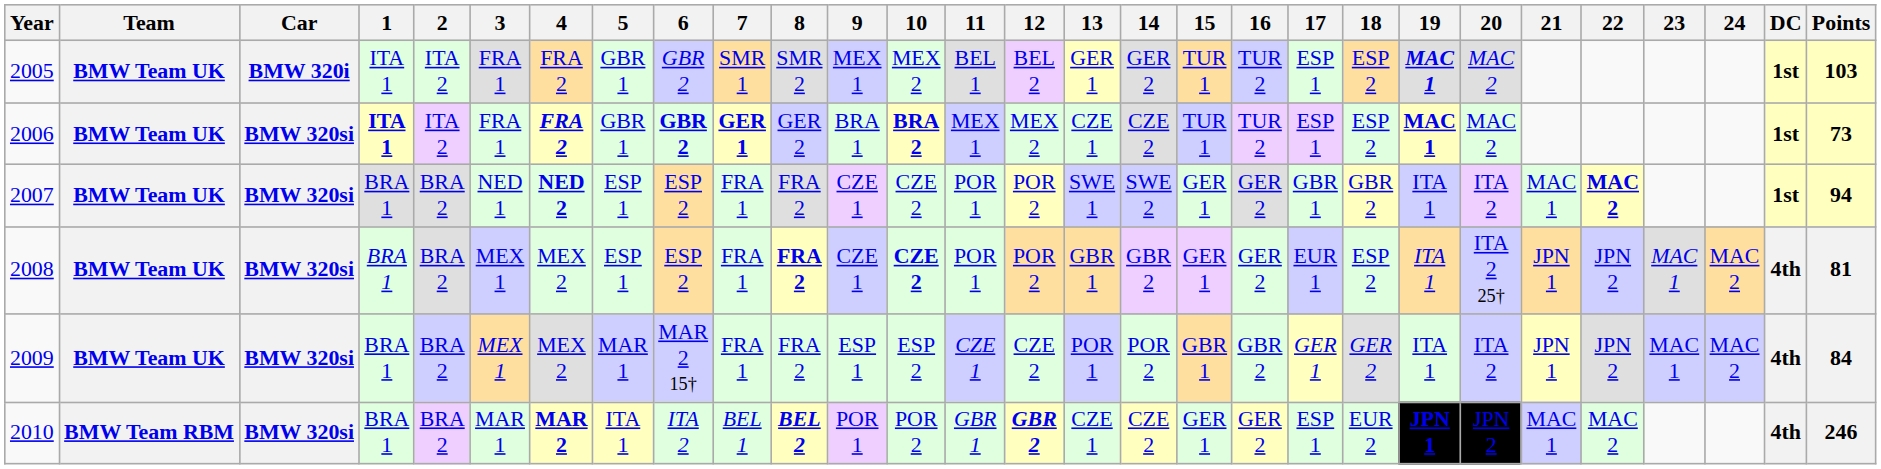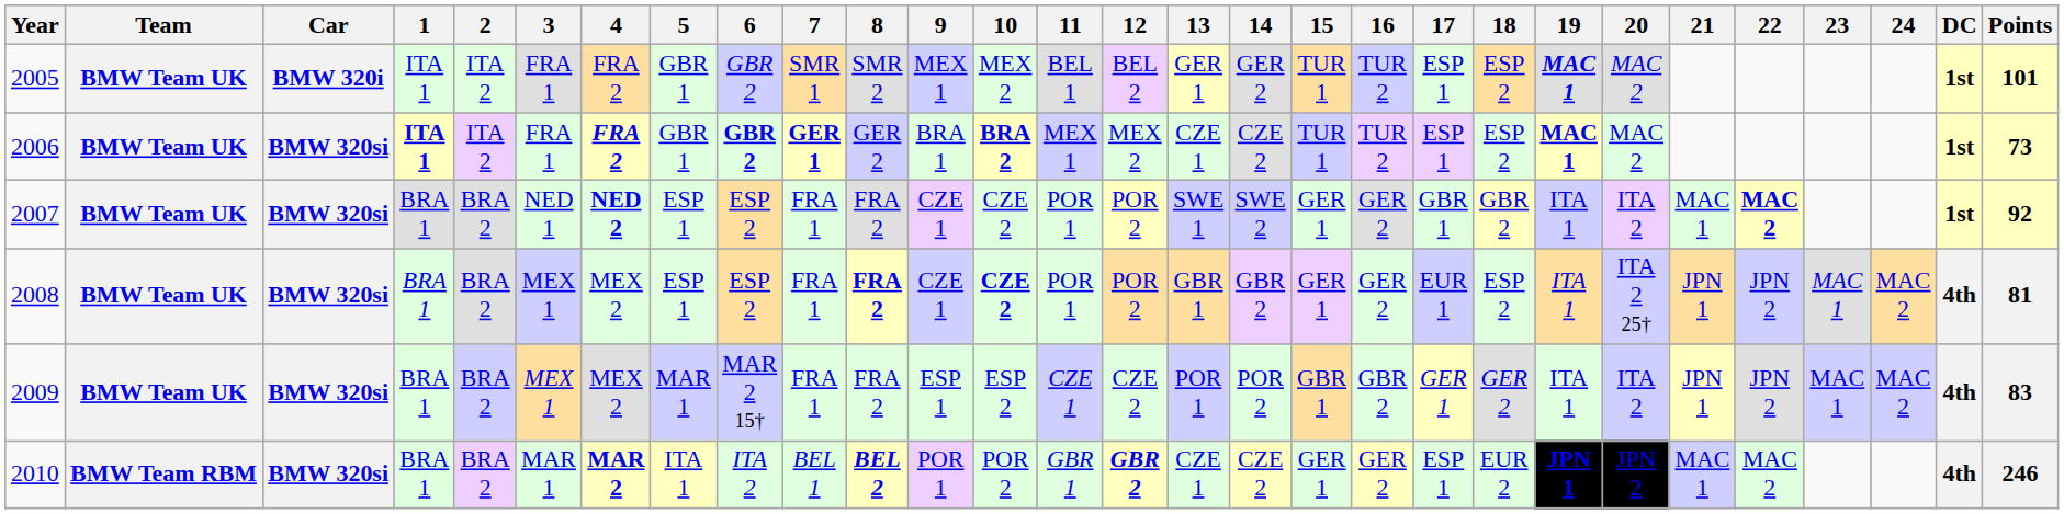 <table class="wikitable" style="text-align:center; font-size:85%">
 <tr>
 <th>Year</th>
 <th>Team</th>
 <th>Car</th>
 <th>1</th>
 <th>2</th>
 <th>3</th>
 <th>4</th>
 <th>5</th>
 <th>6</th>
 <th>7</th>
 <th>8</th>
 <th>9</th>
 <th>10</th>
 <th>11</th>
 <th>12</th>
 <th>13</th>
 <th>14</th>
 <th>15</th>
 <th>16</th>
 <th>17</th>
 <th>18</th>
 <th>19</th>
 <th>20</th>
 <th>21</th>
 <th>22</th>
 <th>23</th>
 <th>24</th>
 <th>DC</th>
 <th>Points</th>
 </tr>
 <tr>
 <td><a href='#'>2005</a></td>
 <th nowrap><a href='#'>BMW Team UK</a></th>
 <th nowrap><a href='#'>BMW 320i</a></th>
 <td style="background:#dfffdf;"><a href='#'>ITA<br>1</a><br></td>
 <td style="background:#dfffdf;"><a href='#'>ITA<br>2</a><br></td>
 <td style="background:#dfdfdf;"><a href='#'>FRA<br>1</a><br></td>
 <td style="background:#ffdf9f;"><a href='#'>FRA<br>2</a><br></td>
 <td style="background:#dfffdf;"><a href='#'>GBR<br>1</a><br></td>
 <td style="background:#cfcfff;"><em><a href='#'>GBR<br>2</a></em><br></td>
 <td style="background:#ffdf9f;"><a href='#'>SMR<br>1</a><br></td>
 <td style="background:#dfdfdf;"><a href='#'>SMR<br>2</a><br></td>
 <td style="background:#cfcfff;"><a href='#'>MEX<br>1</a><br></td>
 <td style="background:#dfffdf;"><a href='#'>MEX<br>2</a><br></td>
 <td style="background:#dfdfdf;"><a href='#'>BEL<br>1</a><br></td>
 <td style="background:#efcfff;"><a href='#'>BEL<br>2</a><br></td>
 <td style="background:#ffffbf;"><a href='#'>GER<br>1</a><br></td>
 <td style="background:#dfdfdf;"><a href='#'>GER<br>2</a><br></td>
 <td style="background:#ffdf9f;"><a href='#'>TUR<br>1</a><br></td>
 <td style="background:#cfcfff;"><a href='#'>TUR<br>2</a><br></td>
 <td style="background:#dfffdf;"><a href='#'>ESP<br>1</a><br></td>
 <td style="background:#ffdf9f;"><a href='#'>ESP<br>2</a><br></td>
 <td style="background:#dfdfdf;"><strong><em><a href='#'>MAC<br>1</a></em></strong><br></td>
 <td style="background:#dfdfdf;"><em><a href='#'>MAC<br>2</a></em><br></td>
 <td></td>
 <td></td>
 <td></td>
 <td></td>
 <th style="background:#ffffbf;">1st</th>
-<th style="background:#ffffbf;">103</th>
+<th style="background:#ffffbf;">101</th>
 </tr>
 <tr>
 <td><a href='#'>2006</a></td>
 <th nowrap><a href='#'>BMW Team UK</a></th>
 <th nowrap><a href='#'>BMW 320si</a></th>
 <td style="background:#ffffbf;"><strong><a href='#'>ITA<br>1</a></strong><br></td>
 <td style="background:#efcfff;"><a href='#'>ITA<br>2</a><br></td>
 <td style="background:#dfffdf;"><a href='#'>FRA<br>1</a><br></td>
 <td style="background:#ffffbf;"><strong><em><a href='#'>FRA<br>2</a></em></strong><br></td>
 <td style="background:#dfffdf;"><a href='#'>GBR<br>1</a><br></td>
 <td style="background:#dfffdf;"><strong><a href='#'>GBR<br>2</a></strong><br></td>
 <td style="background:#ffffbf;"><strong><a href='#'>GER<br>1</a></strong><br></td>
 <td style="background:#cfcfff;"><a href='#'>GER<br>2</a><br></td>
 <td style="background:#dfffdf;"><a href='#'>BRA<br>1</a><br></td>
 <td style="background:#ffffbf;"><strong><a href='#'>BRA<br>2</a></strong><br></td>
 <td style="background:#cfcfff;"><a href='#'>MEX<br>1</a><br></td>
 <td style="background:#dfffdf;"><a href='#'>MEX<br>2</a><br></td>
 <td style="background:#dfffdf;"><a href='#'>CZE<br>1</a><br></td>
 <td style="background:#dfdfdf;"><a href='#'>CZE<br>2</a><br></td>
 <td style="background:#cfcfff;"><a href='#'>TUR<br>1</a><br></td>
 <td style="background:#efcfff;"><a href='#'>TUR<br>2</a><br></td>
 <td style="background:#efcfff;"><a href='#'>ESP<br>1</a><br></td>
 <td style="background:#dfffdf;"><a href='#'>ESP<br>2</a><br></td>
 <td style="background:#ffffbf;"><strong><a href='#'>MAC<br>1</a></strong><br></td>
 <td style="background:#dfffdf;"><a href='#'>MAC<br>2</a><br></td>
 <td></td>
 <td></td>
 <td></td>
 <td></td>
 <th style="background:#ffffbf;">1st</th>
 <th style="background:#ffffbf;">73</th>
 </tr>
 <tr>
 <td><a href='#'>2007</a></td>
 <th nowrap><a href='#'>BMW Team UK</a></th>
 <th nowrap><a href='#'>BMW 320si</a></th>
 <td style="background:#dfdfdf;"><a href='#'>BRA<br>1</a><br></td>
 <td style="background:#dfdfdf;"><a href='#'>BRA<br>2</a><br></td>
 <td style="background:#dfffdf;"><a href='#'>NED<br>1</a><br></td>
 <td style="background:#dfffdf;"><strong><a href='#'>NED<br>2</a></strong><br></td>
 <td style="background:#dfffdf;"><a href='#'>ESP<br>1</a><br></td>
 <td style="background:#ffdf9f;"><a href='#'>ESP<br>2</a><br></td>
 <td style="background:#dfffdf;"><a href='#'>FRA<br>1</a><br></td>
 <td style="background:#dfdfdf;"><a href='#'>FRA<br>2</a><br></td>
 <td style="background:#efcfff;"><a href='#'>CZE<br>1</a><br></td>
 <td style="background:#dfffdf;"><a href='#'>CZE<br>2</a><br></td>
 <td style="background:#dfffdf;"><a href='#'>POR<br>1</a><br></td>
 <td style="background:#ffffbf;"><a href='#'>POR<br>2</a><br></td>
 <td style="background:#cfcfff;"><a href='#'>SWE<br>1</a><br></td>
 <td style="background:#cfcfff;"><a href='#'>SWE<br>2</a><br></td>
 <td style="background:#dfffdf;"><a href='#'>GER<br>1</a><br></td>
 <td style="background:#dfdfdf;"><a href='#'>GER<br>2</a><br></td>
 <td style="background:#dfffdf;"><a href='#'>GBR<br>1</a><br></td>
 <td style="background:#ffffbf;"><a href='#'>GBR<br>2</a><br></td>
 <td style="background:#cfcfff;"><a href='#'>ITA<br>1</a><br></td>
 <td style="background:#efcfff;"><a href='#'>ITA<br>2</a><br></td>
 <td style="background:#dfffdf;"><a href='#'>MAC<br>1</a><br></td>
 <td style="background:#ffffbf;"><strong><a href='#'>MAC<br>2</a></strong><br></td>
 <td></td>
 <td></td>
 <th style="background:#ffffbf;">1st</th>
-<th style="background:#ffffbf;">94</th>
+<th style="background:#ffffbf;">92</th>
 </tr>
 <tr>
 <td><a href='#'>2008</a></td>
 <th nowrap><a href='#'>BMW Team UK</a></th>
 <th nowrap><a href='#'>BMW 320si</a></th>
 <td style="background:#dfffdf;"><em><a href='#'>BRA<br>1</a></em><br></td>
 <td style="background:#dfdfdf;"><a href='#'>BRA<br>2</a><br></td>
 <td style="background:#cfcfff;"><a href='#'>MEX<br>1</a><br></td>
 <td style="background:#dfffdf;"><a href='#'>MEX<br>2</a><br></td>
 <td style="background:#dfffdf;"><a href='#'>ESP<br>1</a><br></td>
 <td style="background:#ffdf9f;"><a href='#'>ESP<br>2</a><br></td>
 <td style="background:#dfffdf;"><a href='#'>FRA<br>1</a><br></td>
 <td style="background:#ffffbf;"><strong><a href='#'>FRA<br>2</a></strong><br></td>
 <td style="background:#cfcfff;"><a href='#'>CZE<br>1</a><br></td>
 <td style="background:#dfffdf;"><strong><a href='#'>CZE<br>2</a><br></strong></td>
 <td style="background:#dfffdf;"><a href='#'>POR<br>1</a><br></td>
 <td style="background:#ffdf9f;"><a href='#'>POR<br>2</a><br></td>
 <td style="background:#ffdf9f;"><a href='#'>GBR<br>1</a><br></td>
 <td style="background:#efcfff;"><a href='#'>GBR<br>2</a><br></td>
 <td style="background:#efcfff;"><a href='#'>GER<br>1</a><br></td>
 <td style="background:#dfffdf;"><a href='#'>GER<br>2</a><br></td>
 <td style="background:#cfcfff;"><a href='#'>EUR<br>1</a><br></td>
 <td style="background:#dfffdf;"><a href='#'>ESP<br>2</a><br></td>
 <td style="background:#ffdf9f;"><em><a href='#'>ITA<br>1</a></em><br></td>
 <td style="background:#cfcfff;"><a href='#'>ITA<br>2</a><br><small>25†</small></td>
 <td style="background:#ffdf9f;"><a href='#'>JPN<br>1</a><br></td>
 <td style="background:#cfcfff;"><a href='#'>JPN<br>2</a><br></td>
 <td style="background:#dfdfdf;"><em><a href='#'>MAC<br>1</a></em><br></td>
 <td style="background:#ffdf9f;"><a href='#'>MAC<br>2</a><br></td>
 <th>4th</th>
 <th>81</th>
 </tr>
 <tr>
 <td><a href='#'>2009</a></td>
 <th nowrap><a href='#'>BMW Team UK</a></th>
 <th nowrap><a href='#'>BMW 320si</a></th>
 <td style="background:#dfffdf;"><a href='#'>BRA<br>1</a><br></td>
 <td style="background:#cfcfff;"><a href='#'>BRA<br>2</a><br></td>
 <td style="background:#ffdf9f;"><em><a href='#'>MEX<br>1</a></em><br></td>
 <td style="background:#dfdfdf;"><a href='#'>MEX<br>2</a><br></td>
 <td style="background:#cfcfff;"><a href='#'>MAR<br>1</a><br></td>
 <td style="background:#cfcfff;"><a href='#'>MAR<br>2</a><br><small>15†</small></td>
 <td style="background:#dfffdf;"><a href='#'>FRA<br>1</a><br></td>
 <td style="background:#dfffdf;"><a href='#'>FRA<br>2</a><br></td>
 <td style="background:#dfffdf;"><a href='#'>ESP<br>1</a><br></td>
 <td style="background:#dfffdf;"><a href='#'>ESP<br>2</a><br></td>
 <td style="background:#cfcfff;"><em><a href='#'>CZE<br>1</a></em><br></td>
 <td style="background:#dfffdf;"><a href='#'>CZE<br>2</a><br></td>
 <td style="background:#cfcfff;"><a href='#'>POR<br>1</a><br></td>
 <td style="background:#dfffdf;"><a href='#'>POR<br>2</a><br></td>
 <td style="background:#ffdf9f;"><a href='#'>GBR<br>1</a><br></td>
 <td style="background:#dfffdf;"><a href='#'>GBR<br>2</a><br></td>
 <td style="background:#ffffbf;"><em><a href='#'>GER<br>1</a></em><br></td>
 <td style="background:#dfdfdf;"><em><a href='#'>GER<br>2</a></em><br></td>
 <td style="background:#dfffdf;"><a href='#'>ITA<br>1</a><br></td>
 <td style="background:#cfcfff;"><a href='#'>ITA<br>2</a><br></td>
 <td style="background:#ffffbf;"><a href='#'>JPN<br>1</a><br></td>
 <td style="background:#dfdfdf;"><a href='#'>JPN<br>2</a><br></td>
 <td style="background:#cfcfff;"><a href='#'>MAC<br>1</a><br></td>
 <td style="background:#cfcfff;"><a href='#'>MAC<br>2</a><br></td>
 <th>4th</th>
-<th>84</th>
+<th>83</th>
 </tr>
 <tr>
 <td><a href='#'>2010</a></td>
 <th nowrap><a href='#'>BMW Team RBM</a></th>
 <th nowrap><a href='#'>BMW 320si</a></th>
 <td style="background:#dfffdf;"><a href='#'>BRA<br>1</a><br></td>
 <td style="background:#efcfff;"><a href='#'>BRA<br>2</a><br></td>
 <td style="background:#dfffdf;"><a href='#'>MAR<br>1</a><br></td>
 <td style="background:#ffffbf;"><strong><a href='#'>MAR<br>2</a></strong><br></td>
 <td style="background:#ffffbf;"><a href='#'>ITA<br>1</a><br></td>
 <td style="background:#dfffdf;"><em><a href='#'>ITA<br>2</a></em><br></td>
 <td style="background:#dfffdf;"><em><a href='#'>BEL<br>1</a></em><br></td>
 <td style="background:#ffffbf;"><strong><em><a href='#'>BEL<br>2</a></em></strong><br></td>
 <td style="background:#efcfff;"><a href='#'>POR<br>1</a><br></td>
 <td style="background:#dfffdf;"><a href='#'>POR<br>2</a><br></td>
 <td style="background:#dfffdf;"><em><a href='#'>GBR<br>1</a></em><br></td>
 <td style="background:#ffffbf;"><strong><em><a href='#'>GBR<br>2</a></em></strong><br></td>
 <td style="background:#dfffdf;"><a href='#'>CZE<br>1</a><br></td>
 <td style="background:#ffffbf;"><a href='#'>CZE<br>2</a><br></td>
 <td style="background:#dfffdf;"><a href='#'>GER<br>1</a><br></td>
 <td style="background:#ffffbf;"><a href='#'>GER<br>2</a><br></td>
 <td style="background:#dfffdf;"><a href='#'>ESP<br>1</a><br></td>
 <td style="background:#dfffdf;"><a href='#'>EUR<br>2</a><br></td>
 <td style="background:#000000; color:#ffffff"><strong><a href='#'><span>JPN<br>1</span></a></strong><br></td>
 <td style="background:#000000; color:#ffffff"><a href='#'><span>JPN<br>2</span></a><br></td>
 <td style="background:#cfcfff;"><a href='#'>MAC<br>1</a><br></td>
 <td style="background:#dfffdf;"><a href='#'>MAC<br>2</a><br></td>
 <td></td>
 <td></td>
 <th>4th</th>
 <th>246</th>
 </tr>
 </table>
